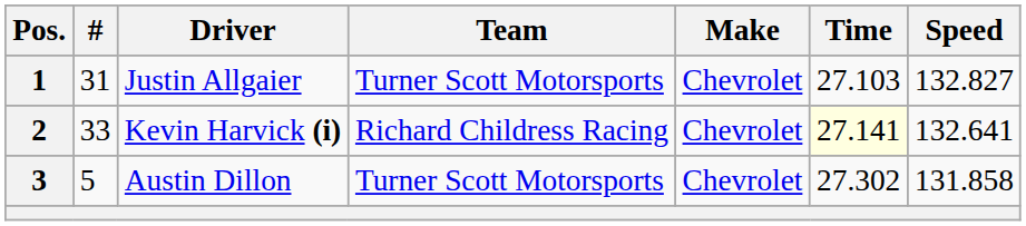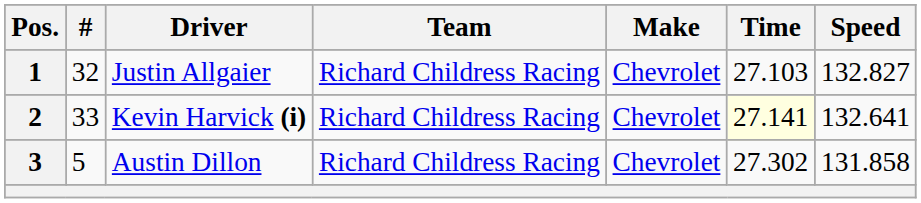 <table class="wikitable" style="font-size:95%">
 <tr>
 <th>Pos.</th>
 <th>#</th>
 <th>Driver</th>
 <th>Team</th>
 <th>Make</th>
 <th>Time</th>
 <th>Speed</th>
 </tr>
 <tr>
 <th>1</th>
-<td>31</td>
+<td>32</td>
 <td><a href='#'>Justin Allgaier</a></td>
-<td><a href='#'>Turner Scott Motorsports</a></td>
+<td><a href='#'>Richard Childress Racing</a></td>
 <td><a href='#'>Chevrolet</a></td>
 <td>27.103</td>
 <td>132.827</td>
 </tr>
 <tr>
 <th>2</th>
 <td>33</td>
 <td><a href='#'>Kevin Harvick</a> <strong>(i)</strong></td>
 <td><a href='#'>Richard Childress Racing</a></td>
 <td><a href='#'>Chevrolet</a></td>
 <td style="background: lightyellow;">27.141</td>
 <td>132.641</td>
 </tr>
 <tr>
 <th>3</th>
 <td>5</td>
 <td><a href='#'>Austin Dillon</a></td>
-<td><a href='#'>Turner Scott Motorsports</a></td>
+<td><a href='#'>Richard Childress Racing</a></td>
 <td><a href='#'>Chevrolet</a></td>
 <td>27.302</td>
 <td>131.858</td>
 </tr>
 <tr>
 <th colspan="7"></th>
 </tr>
 </table>
